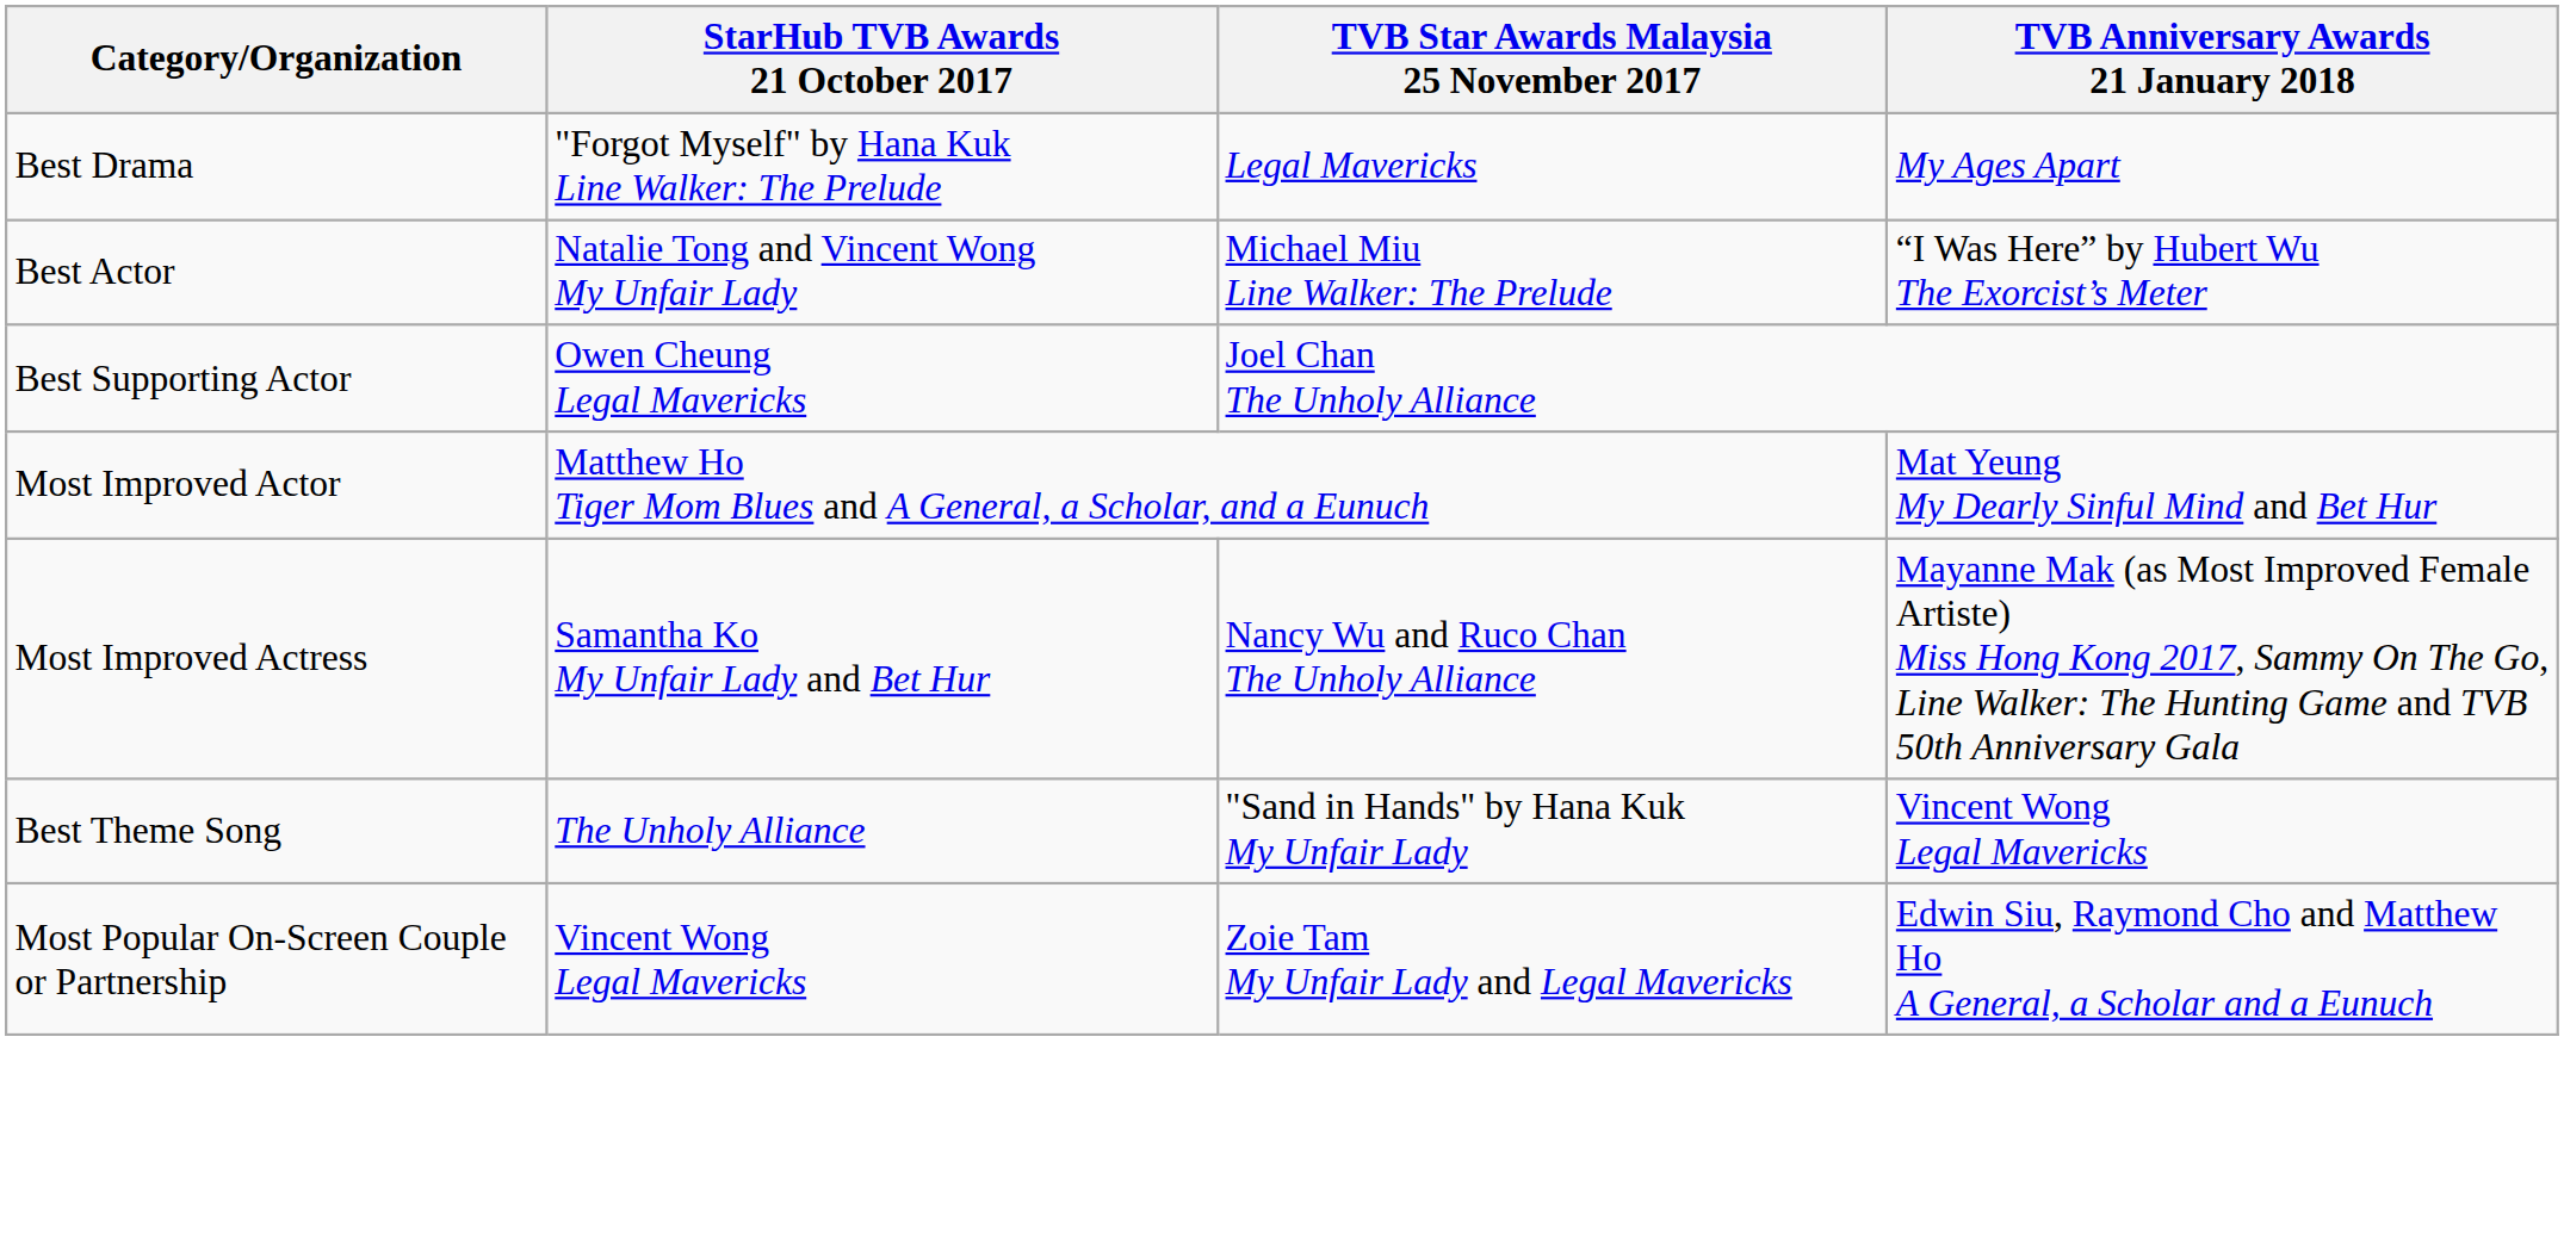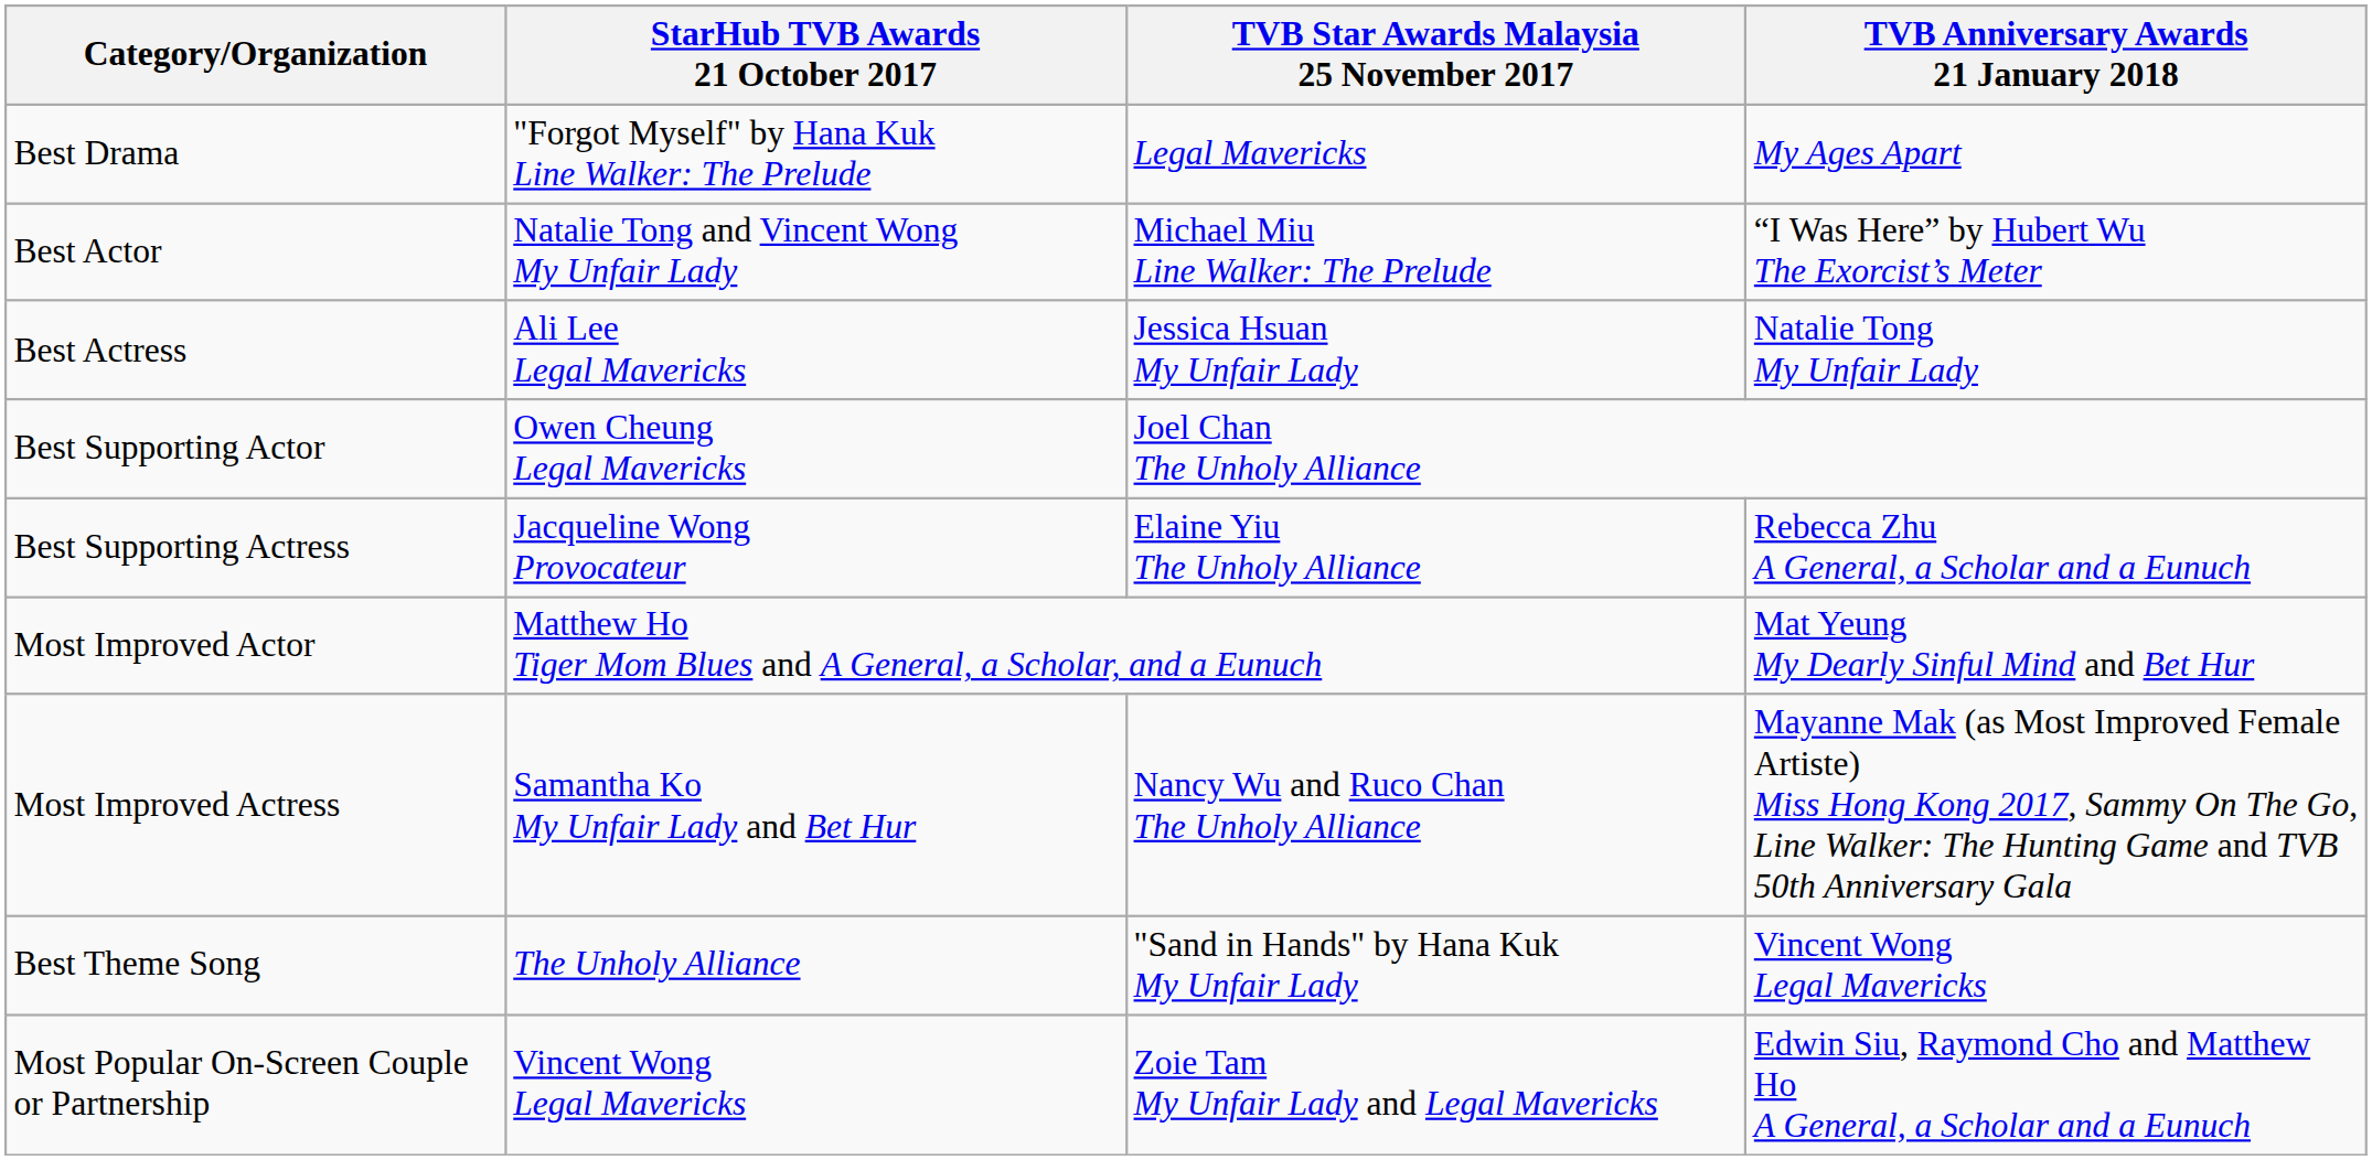 <table class="wikitable" style="font-size: 90%;">
 <tr>
 <th style="width:200px;">Category/Organization</th>
 <th style="width:250px;"><a href='#'>StarHub TVB Awards</a><br>21 October 2017</th>
 <th style="width:250px;"><a href='#'>TVB Star Awards Malaysia</a><br>25 November 2017</th>
 <th style="width:250px;"><a href='#'>TVB Anniversary Awards</a> <br>21 January 2018</th>
 </tr>
 <tr>
 <td>Best Drama</td>
 <td>"Forgot Myself" by <a href='#'>Hana Kuk</a><br><em><a href='#'>Line Walker: The Prelude</a></em></td>
 <td><em><a href='#'>Legal Mavericks</a></em></td>
 <td><em><a href='#'>My Ages Apart</a> </em></td>
 </tr>
 <tr>
 <td>Best Actor</td>
 <td><a href='#'>Natalie Tong</a> and <a href='#'>Vincent Wong</a><br><em><a href='#'>My Unfair Lady</a></em></td>
 <td><a href='#'>Michael Miu</a><br><em><a href='#'>Line Walker: The Prelude</a></em></td>
 <td>“I Was Here” by <a href='#'>Hubert Wu</a><br><em><a href='#'>The Exorcist’s Meter</a></em></td>
 </tr>
 <tr>
+<td>Best Actress</td>
+<td><a href='#'>Ali Lee</a><br><em><a href='#'>Legal Mavericks</a></em></td>
+<td><a href='#'>Jessica Hsuan</a><br><em><a href='#'>My Unfair Lady</a></em></td>
+<td><a href='#'>Natalie Tong</a><br>  <em><a href='#'>My Unfair Lady</a></em></td>
+</tr>
+<tr>
 <td>Best Supporting Actor</td>
 <td><a href='#'>Owen Cheung</a><br><em><a href='#'>Legal Mavericks</a></em></td>
 <td colspan="2"><a href='#'>Joel Chan</a><br><em><a href='#'>The Unholy Alliance</a></em></td>
+</tr>
+<tr>
+<td>Best Supporting Actress</td>
+<td><a href='#'>Jacqueline Wong</a><br><em><a href='#'>Provocateur</a></em></td>
+<td><a href='#'>Elaine Yiu</a><br><em><a href='#'>The Unholy Alliance</a></em></td>
+<td><a href='#'>Rebecca Zhu</a><br> <em> <a href='#'>A General, a Scholar and a Eunuch</a></em></td>
 </tr>
 <tr>
 <td>Most Improved Actor</td>
 <td colspan="2"><a href='#'>Matthew Ho</a><br><em><a href='#'>Tiger Mom Blues</a></em> and <em><a href='#'>A General, a Scholar, and a Eunuch</a></em></td>
 <td><a href='#'>Mat Yeung</a><br> <em><a href='#'>My Dearly Sinful Mind</a></em> and <em><a href='#'>Bet Hur</a></em></td>
 </tr>
 <tr>
 <td>Most Improved Actress</td>
 <td><a href='#'>Samantha Ko</a><br><em><a href='#'>My Unfair Lady</a></em> and <em><a href='#'>Bet Hur</a></em></td>
 <td><a href='#'>Nancy Wu</a> and <a href='#'>Ruco Chan</a><br><em><a href='#'>The Unholy Alliance</a></em></td>
 <td><a href='#'>Mayanne Mak</a> (as Most Improved Female Artiste)<br> <em><a href='#'>Miss Hong Kong 2017</a></em>, <em>Sammy On The Go</em>, <em>Line Walker: The Hunting Game</em> and <em>TVB 50th Anniversary Gala</em></td>
 </tr>
 <tr>
 <td>Best Theme Song</td>
 <td><em><a href='#'>The Unholy Alliance</a></em></td>
 <td>"Sand in Hands" by Hana Kuk<br><em><a href='#'>My Unfair Lady</a></em></td>
 <td><a href='#'>Vincent Wong</a><br><em><a href='#'>Legal Mavericks</a></em></td>
 </tr>
 <tr>
 <td>Most Popular On-Screen Couple or Partnership</td>
 <td><a href='#'>Vincent Wong</a><br><em><a href='#'>Legal Mavericks</a></em></td>
 <td><a href='#'>Zoie Tam</a><br><em><a href='#'>My Unfair Lady</a></em> and <em><a href='#'>Legal Mavericks</a></em></td>
 <td><a href='#'>Edwin Siu</a>, <a href='#'>Raymond Cho</a> and <a href='#'>Matthew Ho</a><br> <em><a href='#'>A General, a Scholar and a Eunuch</a></em></td>
 </tr>
 </table>
